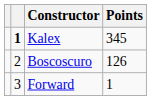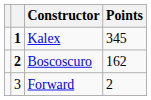 <table class="wikitable" style="font-size: 95%;">
 <tr>
 <th></th>
 <th></th>
 <th>Constructor</th>
 <th>Points</th>
 </tr>
 <tr>
 <td></td>
 <td align=center><strong>1</strong></td>
 <td> <a href='#'>Kalex</a></td>
 <td align=left>345</td>
 </tr>
 <tr>
 <td></td>
-<td align=center>2</td>
+<td align=center><strong>2</strong></td>
 <td> <a href='#'>Boscoscuro</a></td>
-<td align=left>126</td>
+<td align=left>162</td>
 </tr>
 <tr>
 <td></td>
 <td align=center>3</td>
 <td> <a href='#'>Forward</a></td>
-<td align=left>1</td>
+<td align=left>2</td>
 </tr>
 </table>
